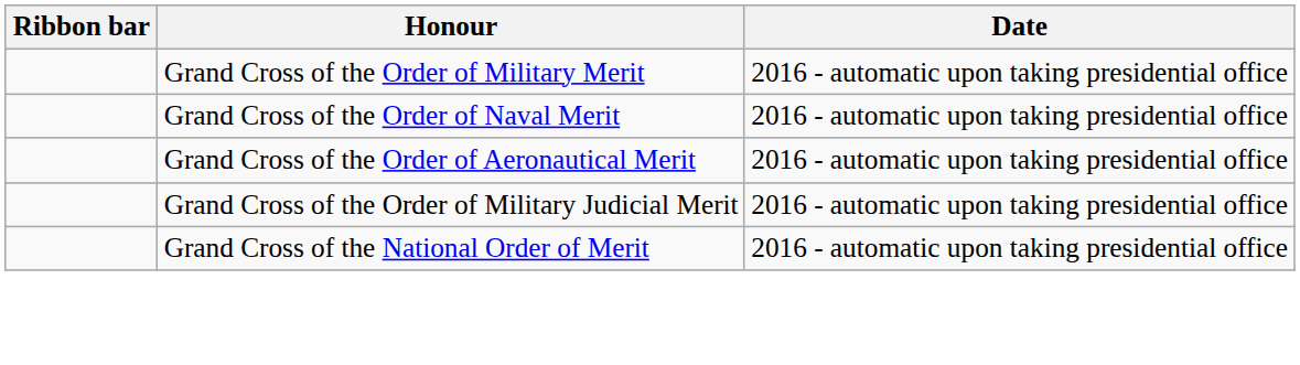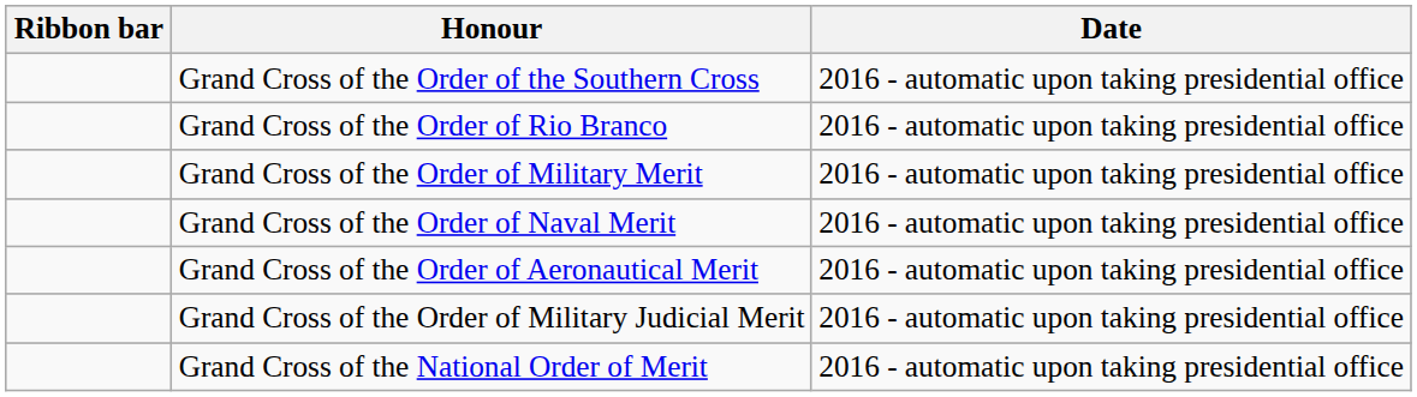 <table class="wikitable">
 <tr>
 <th style="width:80px;">Ribbon bar</th>
 <th>Honour</th>
 <th>Date</th>
+</tr>
+<tr>
+<td></td>
+<td>Grand Cross of the <a href='#'>Order of the Southern Cross</a></td>
+<td>2016 - automatic upon taking presidential office</td>
+</tr>
+<tr>
+<td></td>
+<td>Grand Cross of the <a href='#'>Order of Rio Branco</a></td>
+<td>2016 - automatic upon taking presidential office</td>
 </tr>
 <tr>
 <td></td>
 <td>Grand Cross of the <a href='#'>Order of Military Merit</a></td>
 <td>2016 - automatic upon taking presidential office</td>
 </tr>
 <tr>
 <td></td>
 <td>Grand Cross of the <a href='#'>Order of Naval Merit</a></td>
 <td>2016 - automatic upon taking presidential office</td>
 </tr>
 <tr>
 <td></td>
 <td>Grand Cross of the <a href='#'>Order of Aeronautical Merit</a></td>
 <td>2016 - automatic upon taking presidential office</td>
 </tr>
 <tr>
 <td></td>
 <td>Grand Cross of the Order of Military Judicial Merit</td>
 <td>2016 - automatic upon taking presidential office</td>
 </tr>
 <tr>
 <td></td>
 <td>Grand Cross of the <a href='#'>National Order of Merit</a></td>
 <td>2016 - automatic upon taking presidential office</td>
 </tr>
 </table>
